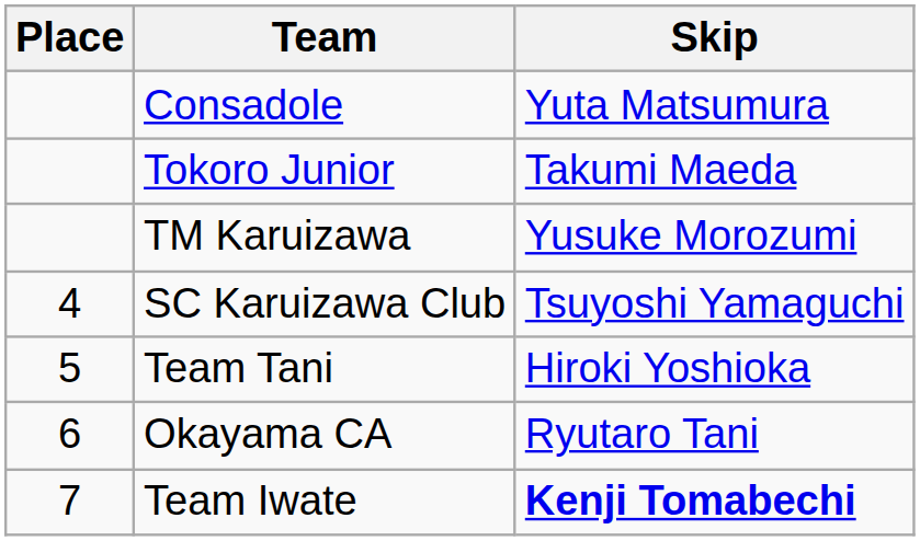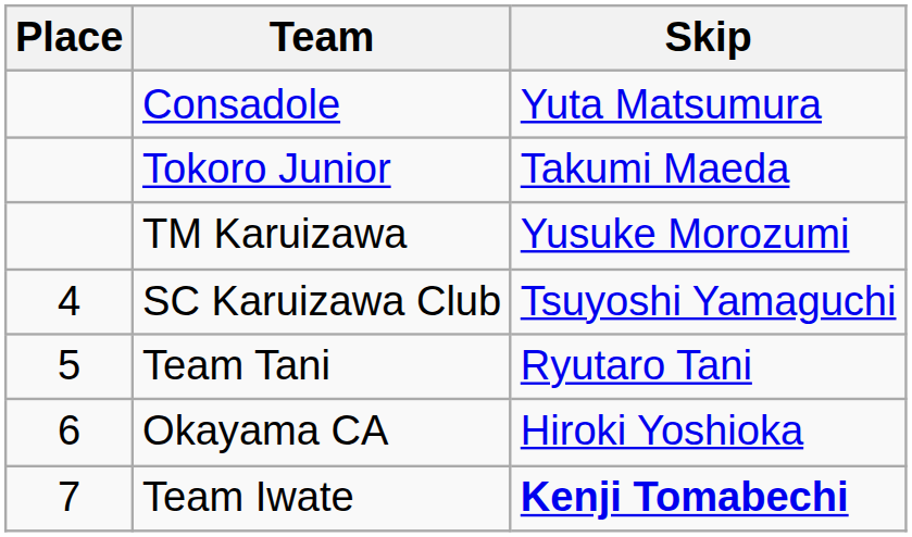 <table class="wikitable">
 <tr>
 <th>Place</th>
 <th>Team</th>
 <th>Skip</th>
 </tr>
 <tr>
 <td align=center></td>
 <td> <a href='#'>Consadole</a></td>
 <td><a href='#'>Yuta Matsumura</a></td>
 </tr>
 <tr>
 <td align=center></td>
 <td> <a href='#'>Tokoro Junior</a></td>
 <td><a href='#'>Takumi Maeda</a></td>
 </tr>
 <tr>
 <td align=center></td>
 <td> TM Karuizawa</td>
 <td><a href='#'>Yusuke Morozumi</a></td>
 </tr>
 <tr>
 <td align=center>4</td>
 <td> SC Karuizawa Club</td>
 <td><a href='#'>Tsuyoshi Yamaguchi</a></td>
 </tr>
 <tr>
 <td align=center>5</td>
 <td> Team Tani</td>
-<td><a href='#'>Hiroki Yoshioka</a></td>
+<td><a href='#'>Ryutaro Tani</a></td>
 </tr>
 <tr>
 <td align=center>6</td>
 <td> Okayama CA</td>
-<td><a href='#'>Ryutaro Tani</a></td>
+<td><a href='#'>Hiroki Yoshioka</a></td>
 </tr>
 <tr>
 <td align=center>7</td>
 <td> Team Iwate</td>
 <td><strong><a href='#'>Kenji Tomabechi</a></strong></td>
 </tr>
 </table>
